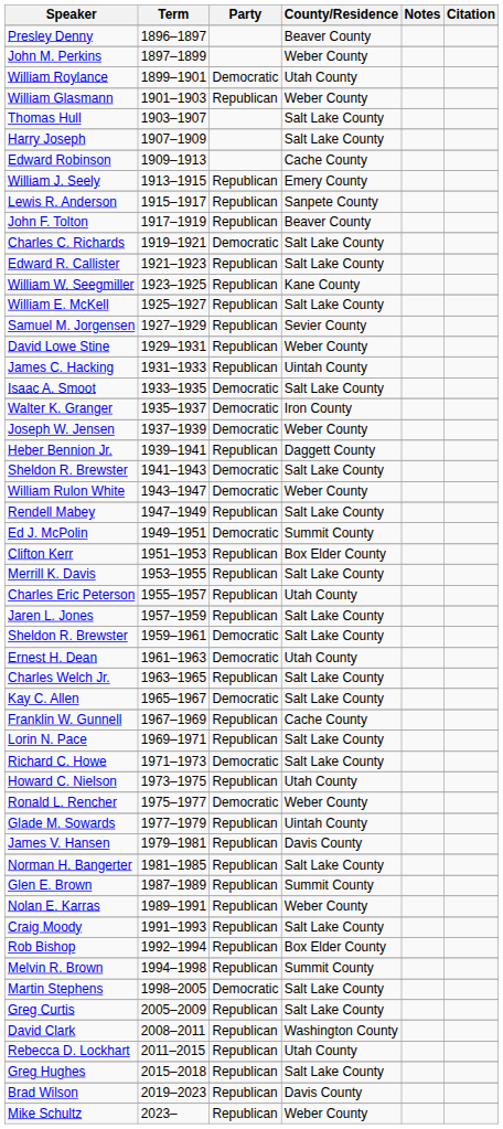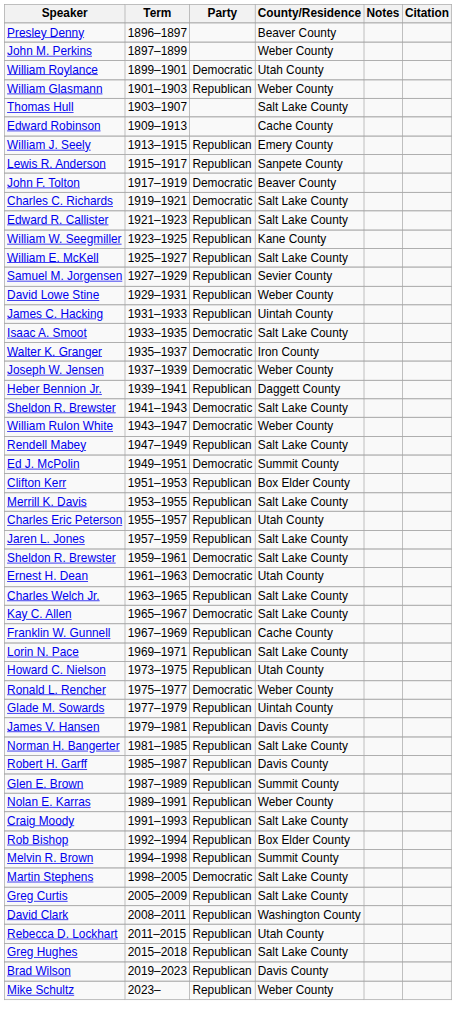 <table class="wikitable sortable">
 <tr>
 <th>Speaker</th>
 <th>Term</th>
 <th>Party</th>
 <th>County/Residence</th>
 <th>Notes</th>
 <th>Citation</th>
 </tr>
 <tr>
 </tr>
 <tr>
 <td><a href='#'>Presley Denny</a></td>
 <td>1896–1897</td>
 <td></td>
 <td>Beaver County</td>
 <td></td>
 <td></td>
 </tr>
 <tr>
 </tr>
 <tr>
 <td><a href='#'>John M. Perkins</a></td>
 <td>1897–1899</td>
 <td></td>
 <td>Weber County</td>
 <td></td>
 <td></td>
 </tr>
 <tr>
 </tr>
 <tr>
 <td><a href='#'>William Roylance</a></td>
 <td>1899–1901</td>
 <td>Democratic</td>
 <td>Utah County</td>
 <td></td>
 <td></td>
 </tr>
 <tr>
 </tr>
 <tr>
 <td><a href='#'>William Glasmann</a></td>
 <td>1901–1903</td>
 <td>Republican</td>
 <td>Weber County</td>
 <td></td>
 <td></td>
 </tr>
 <tr>
 </tr>
 <tr>
 <td><a href='#'>Thomas Hull</a></td>
 <td>1903–1907</td>
 <td></td>
 <td>Salt Lake County</td>
 <td></td>
 <td></td>
 </tr>
 <tr>
 </tr>
 <tr>
-<td><a href='#'>Harry Joseph</a></td>
-<td>1907–1909</td>
-<td></td>
-<td>Salt Lake County</td>
-<td></td>
-<td></td>
-</tr>
-<tr>
 </tr>
 <tr>
 <td><a href='#'>Edward Robinson</a></td>
 <td>1909–1913</td>
 <td></td>
 <td>Cache County</td>
 <td></td>
 <td></td>
 </tr>
 <tr>
 </tr>
 <tr>
 <td><a href='#'>William J. Seely</a></td>
 <td>1913–1915</td>
 <td>Republican</td>
 <td>Emery County</td>
 <td></td>
 <td></td>
 </tr>
 <tr>
 </tr>
 <tr>
 <td><a href='#'>Lewis R. Anderson</a></td>
 <td>1915–1917</td>
 <td>Republican</td>
 <td>Sanpete County</td>
 <td></td>
 <td></td>
 </tr>
 <tr>
 </tr>
 <tr>
 <td><a href='#'>John F. Tolton</a></td>
 <td>1917–1919</td>
-<td>Republican</td>
+<td>Democratic</td>
 <td>Beaver County</td>
 <td></td>
 <td></td>
 </tr>
 <tr>
 </tr>
 <tr>
 <td><a href='#'>Charles C. Richards</a></td>
 <td>1919–1921</td>
 <td>Democratic</td>
 <td>Salt Lake County</td>
 <td></td>
 <td></td>
 </tr>
 <tr>
 </tr>
 <tr>
 <td><a href='#'>Edward R. Callister</a></td>
 <td>1921–1923</td>
 <td>Republican</td>
 <td>Salt Lake County</td>
 <td></td>
 <td></td>
 </tr>
 <tr>
 </tr>
 <tr>
 <td><a href='#'>William W. Seegmiller</a></td>
 <td>1923–1925</td>
 <td>Republican</td>
 <td>Kane County</td>
 <td></td>
 <td></td>
 </tr>
 <tr>
 </tr>
 <tr>
 <td><a href='#'>William E. McKell</a></td>
 <td>1925–1927</td>
 <td>Republican</td>
 <td>Salt Lake County</td>
 <td></td>
 <td></td>
 </tr>
 <tr>
 </tr>
 <tr>
 <td><a href='#'>Samuel M. Jorgensen</a></td>
 <td>1927–1929</td>
 <td>Republican</td>
 <td>Sevier County</td>
 <td></td>
 <td></td>
 </tr>
 <tr>
 </tr>
 <tr>
 <td><a href='#'>David Lowe Stine</a></td>
 <td>1929–1931</td>
 <td>Republican</td>
 <td>Weber County</td>
 <td></td>
 <td></td>
 </tr>
 <tr>
 </tr>
 <tr>
 <td><a href='#'>James C. Hacking</a></td>
 <td>1931–1933</td>
 <td>Republican</td>
 <td>Uintah County</td>
 <td></td>
 <td></td>
 </tr>
 <tr>
 </tr>
 <tr>
 <td><a href='#'>Isaac A. Smoot</a></td>
 <td>1933–1935</td>
 <td>Democratic</td>
 <td>Salt Lake County</td>
 <td></td>
 <td></td>
 </tr>
 <tr>
 </tr>
 <tr>
 <td><a href='#'>Walter K. Granger</a></td>
 <td>1935–1937</td>
 <td>Democratic</td>
 <td>Iron County</td>
 <td></td>
 <td></td>
 </tr>
 <tr>
 </tr>
 <tr>
 <td><a href='#'>Joseph W. Jensen</a></td>
 <td>1937–1939</td>
 <td>Democratic</td>
 <td>Weber County</td>
 <td></td>
 <td></td>
 </tr>
 <tr>
 </tr>
 <tr>
 <td><a href='#'>Heber Bennion Jr.</a></td>
 <td>1939–1941</td>
 <td>Republican</td>
 <td>Daggett County</td>
 <td></td>
 <td></td>
 </tr>
 <tr>
 </tr>
 <tr>
 <td><a href='#'>Sheldon R. Brewster</a></td>
 <td>1941–1943</td>
 <td>Democratic</td>
 <td>Salt Lake County</td>
 <td></td>
 <td></td>
 </tr>
 <tr>
 </tr>
 <tr>
 <td><a href='#'>William Rulon White</a></td>
 <td>1943–1947</td>
 <td>Democratic</td>
 <td>Weber County</td>
 <td></td>
 <td></td>
 </tr>
 <tr>
 </tr>
 <tr>
 <td><a href='#'>Rendell Mabey</a></td>
 <td>1947–1949</td>
 <td>Republican</td>
 <td>Salt Lake County</td>
 <td></td>
 <td></td>
 </tr>
 <tr>
 </tr>
 <tr>
 <td><a href='#'>Ed J. McPolin</a></td>
 <td>1949–1951</td>
 <td>Democratic</td>
 <td>Summit County</td>
 <td></td>
 <td></td>
 </tr>
 <tr>
 </tr>
 <tr>
 <td><a href='#'>Clifton Kerr</a></td>
 <td>1951–1953</td>
 <td>Republican</td>
 <td>Box Elder County</td>
 <td></td>
 <td></td>
 </tr>
 <tr>
 </tr>
 <tr>
 <td><a href='#'>Merrill K. Davis</a></td>
 <td>1953–1955</td>
 <td>Republican</td>
 <td>Salt Lake County</td>
 <td></td>
 <td></td>
 </tr>
 <tr>
 </tr>
 <tr>
 <td><a href='#'>Charles Eric Peterson</a></td>
 <td>1955–1957</td>
 <td>Republican</td>
 <td>Utah County</td>
 <td></td>
 <td></td>
 </tr>
 <tr>
 </tr>
 <tr>
 <td><a href='#'>Jaren L. Jones</a></td>
 <td>1957–1959</td>
 <td>Republican</td>
 <td>Salt Lake County</td>
 <td></td>
 <td></td>
 </tr>
 <tr>
 </tr>
 <tr>
 <td><a href='#'>Sheldon R. Brewster</a></td>
 <td>1959–1961</td>
 <td>Democratic</td>
 <td>Salt Lake County</td>
 <td></td>
 <td></td>
 </tr>
 <tr>
 </tr>
 <tr>
 <td><a href='#'>Ernest H. Dean</a></td>
 <td>1961–1963</td>
 <td>Democratic</td>
 <td>Utah County</td>
 <td></td>
 <td></td>
 </tr>
 <tr>
 </tr>
 <tr>
 <td><a href='#'>Charles Welch Jr.</a></td>
 <td>1963–1965</td>
 <td>Republican</td>
 <td>Salt Lake County</td>
 <td></td>
 <td></td>
 </tr>
 <tr>
 </tr>
 <tr>
 <td><a href='#'>Kay C. Allen</a></td>
 <td>1965–1967</td>
 <td>Democratic</td>
 <td>Salt Lake County</td>
 <td></td>
 <td></td>
 </tr>
 <tr>
 </tr>
 <tr>
 <td><a href='#'>Franklin W. Gunnell</a></td>
 <td>1967–1969</td>
 <td>Republican</td>
 <td>Cache County</td>
 <td></td>
 <td></td>
 </tr>
 <tr>
 </tr>
 <tr>
 <td><a href='#'>Lorin N. Pace</a></td>
 <td>1969–1971</td>
 <td>Republican</td>
 <td>Salt Lake County</td>
 <td></td>
 <td></td>
 </tr>
 <tr>
 </tr>
 <tr>
-<td><a href='#'>Richard C. Howe</a></td>
-<td>1971–1973</td>
-<td>Democratic</td>
-<td>Salt Lake County</td>
-<td></td>
-<td></td>
-</tr>
-<tr>
 </tr>
 <tr>
 <td><a href='#'>Howard C. Nielson</a></td>
 <td>1973–1975</td>
 <td>Republican</td>
 <td>Utah County</td>
 <td></td>
 <td></td>
 </tr>
 <tr>
 </tr>
 <tr>
 <td><a href='#'>Ronald L. Rencher</a></td>
 <td>1975–1977</td>
 <td>Democratic</td>
 <td>Weber County</td>
 <td></td>
 <td></td>
 </tr>
 <tr>
 </tr>
 <tr>
 <td><a href='#'>Glade M. Sowards</a></td>
 <td>1977–1979</td>
 <td>Republican</td>
 <td>Uintah County</td>
 <td></td>
 <td></td>
 </tr>
 <tr>
 </tr>
 <tr>
 <td><a href='#'>James V. Hansen</a></td>
 <td>1979–1981</td>
 <td>Republican</td>
 <td>Davis County</td>
 <td></td>
 <td></td>
 </tr>
 <tr>
 </tr>
 <tr>
 <td><a href='#'>Norman H. Bangerter</a></td>
 <td>1981–1985</td>
 <td>Republican</td>
 <td>Salt Lake County</td>
 <td></td>
 <td></td>
 </tr>
 <tr>
+</tr>
+<tr>
+<td><a href='#'>Robert H. Garff</a></td>
+<td>1985–1987</td>
+<td>Republican</td>
+<td>Davis County</td>
+<td></td>
+<td></td>
 </tr>
 <tr>
 </tr>
 <tr>
 <td><a href='#'>Glen E. Brown</a></td>
 <td>1987–1989</td>
 <td>Republican</td>
 <td>Summit County</td>
 <td></td>
 <td></td>
 </tr>
 <tr>
 </tr>
 <tr>
 <td><a href='#'>Nolan E. Karras</a></td>
 <td>1989–1991</td>
 <td>Republican</td>
 <td>Weber County</td>
 <td></td>
 <td></td>
 </tr>
 <tr>
 </tr>
 <tr>
 <td><a href='#'>Craig Moody</a></td>
 <td>1991–1993</td>
 <td>Republican</td>
 <td>Salt Lake County</td>
 <td></td>
 <td></td>
 </tr>
 <tr>
 </tr>
 <tr>
 <td><a href='#'>Rob Bishop</a></td>
 <td>1992–1994</td>
 <td>Republican</td>
 <td>Box Elder County</td>
 <td></td>
 <td></td>
 </tr>
 <tr>
 </tr>
 <tr>
 <td><a href='#'>Melvin R. Brown</a></td>
 <td>1994–1998</td>
 <td>Republican</td>
 <td>Summit County</td>
 <td></td>
 <td></td>
 </tr>
 <tr>
 </tr>
 <tr>
 <td><a href='#'>Martin Stephens</a></td>
 <td>1998–2005</td>
 <td>Democratic</td>
 <td>Salt Lake County</td>
 <td></td>
 <td></td>
 </tr>
 <tr>
 </tr>
 <tr>
 <td><a href='#'>Greg Curtis</a></td>
 <td>2005–2009</td>
 <td>Republican</td>
 <td>Salt Lake County</td>
 <td></td>
 <td></td>
 </tr>
 <tr>
 </tr>
 <tr>
 <td><a href='#'>David Clark</a></td>
 <td>2008–2011</td>
 <td>Republican</td>
 <td>Washington County</td>
 <td></td>
 <td></td>
 </tr>
 <tr>
 </tr>
 <tr>
 <td><a href='#'>Rebecca D. Lockhart</a></td>
 <td>2011–2015</td>
 <td>Republican</td>
 <td>Utah County</td>
 <td></td>
 <td></td>
 </tr>
 <tr>
 </tr>
 <tr>
 <td><a href='#'>Greg Hughes</a></td>
 <td>2015–2018</td>
 <td>Republican</td>
 <td>Salt Lake County</td>
 <td></td>
 <td></td>
 </tr>
 <tr>
 </tr>
 <tr>
 <td><a href='#'>Brad Wilson</a></td>
 <td>2019–2023</td>
 <td>Republican</td>
 <td>Davis County</td>
 <td></td>
 <td></td>
 </tr>
 <tr>
 </tr>
 <tr>
 <td><a href='#'>Mike Schultz</a></td>
 <td>2023–</td>
 <td>Republican</td>
 <td>Weber County</td>
 <td></td>
 <td></td>
 </tr>
 </table>
